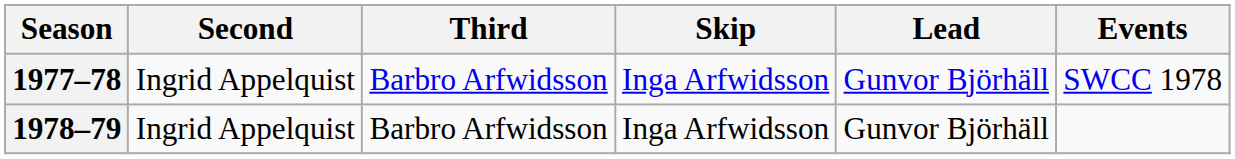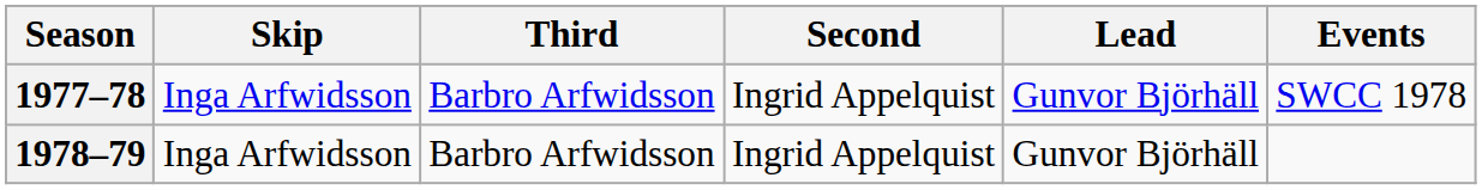 <table class="wikitable">
 <tr>
 <th scope="col">Season</th>
+<th scope="col">Skip</th>
+<th scope="col">Third</th>
 <th scope="col">Second</th>
-<th scope="col">Third</th>
-<th scope="col">Skip</th>
 <th scope="col">Lead</th>
 <th scope="col">Events</th>
 </tr>
 <tr>
 <th scope="row">1977–78</th>
+<td><a href='#'>Inga Arfwidsson</a></td>
+<td><a href='#'>Barbro Arfwidsson</a></td>
 <td>Ingrid Appelquist</td>
-<td><a href='#'>Barbro Arfwidsson</a></td>
-<td><a href='#'>Inga Arfwidsson</a></td>
 <td><a href='#'>Gunvor Björhäll</a></td>
 <td><a href='#'>SWCC</a> 1978 </td>
 </tr>
 <tr>
 <th scope="row">1978–79</th>
+<td>Inga Arfwidsson</td>
+<td>Barbro Arfwidsson</td>
 <td>Ingrid Appelquist</td>
-<td>Barbro Arfwidsson</td>
-<td>Inga Arfwidsson</td>
 <td>Gunvor Björhäll</td>
 <td> </td>
 </tr>
 </table>
